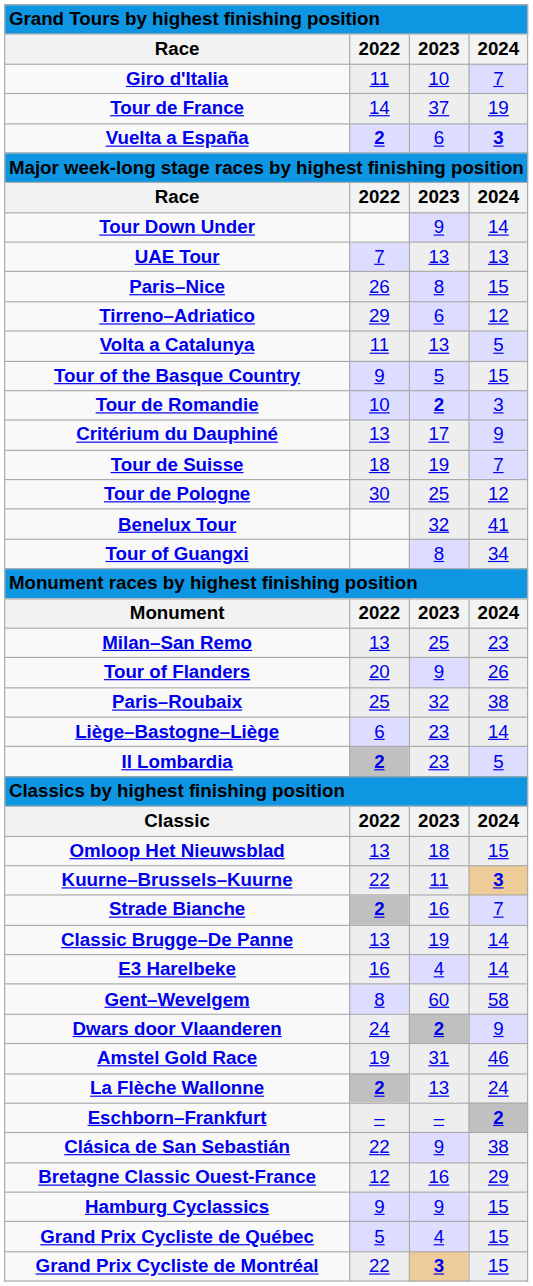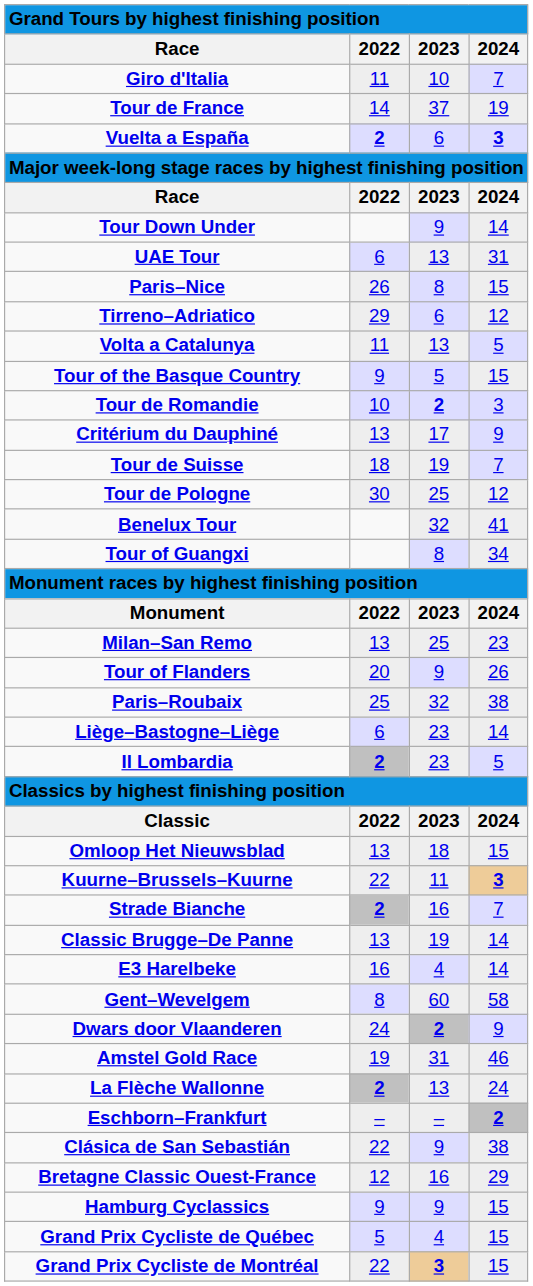 <table class="wikitable">
 <tr style="background:#eee;">
 <td style="background:#0f96e2;" colspan=25><strong>Grand Tours by highest finishing position</strong></td>
 </tr>
 <tr>
 <th>Race</th>
 <th>2022</th>
 <th>2023</th>
 <th>2024</th>
 </tr>
 <tr align="center">
 <td> <strong><a href='#'>Giro d'Italia</a></strong></td>
 <td style="background:#eee;"><a href='#'>11</a></td>
 <td style="background:#eee;"><a href='#'>10</a></td>
 <td style="background:#ddf;"><a href='#'>7</a></td>
 </tr>
 <tr align="center">
 <td> <strong><a href='#'>Tour de France</a></strong></td>
 <td style="background:#eee;"><a href='#'>14</a></td>
 <td style="background:#eee;"><a href='#'>37</a></td>
 <td style="background:#eee;"><a href='#'>19</a></td>
 </tr>
 <tr align="center">
 <td> <strong><a href='#'>Vuelta a España</a></strong></td>
 <td style="background:#ddf;"><a href='#'><strong>2</strong></a></td>
 <td style="background:#ddf;"><a href='#'>6</a></td>
 <td style="background:#ddf;"><a href='#'><strong>3</strong></a></td>
 </tr>
 <tr>
 <td style="background:#0f96e2;" colspan=25><strong>Major week-long stage races by highest finishing position</strong></td>
 </tr>
 <tr>
 <th>Race</th>
 <th>2022</th>
 <th>2023</th>
 <th>2024</th>
 </tr>
 <tr align="center">
 <td> <strong><a href='#'>Tour Down Under</a></strong></td>
 <td></td>
 <td style="background:#ddf;"><a href='#'>9</a></td>
 <td style="background:#eee;"><a href='#'>14</a></td>
 </tr>
 <tr align="center">
 <td> <strong><a href='#'>UAE Tour</a></strong></td>
-<td style="background:#ddf;"><a href='#'>7</a></td>
+<td style="background:#ddf;"><a href='#'>6</a></td>
 <td style="background:#eee;"><a href='#'>13</a></td>
-<td style="background:#eee;"><a href='#'>13</a></td>
+<td style="background:#eee;"><a href='#'>31</a></td>
 </tr>
 <tr align="center">
 <td> <strong><a href='#'>Paris–Nice</a></strong></td>
 <td style="background:#eee;"><a href='#'>26</a></td>
 <td style="background:#ddf;"><a href='#'>8</a></td>
 <td style="background:#eee;"><a href='#'>15</a></td>
 </tr>
 <tr align="center">
 <td> <strong><a href='#'>Tirreno–Adriatico</a></strong></td>
 <td style="background:#eee;"><a href='#'>29</a></td>
 <td style="background:#ddf;"><a href='#'>6</a></td>
 <td style="background:#eee;"><a href='#'>12</a></td>
 </tr>
 <tr align="center">
 <td> <strong><a href='#'>Volta a Catalunya</a></strong></td>
 <td style="background:#eee;"><a href='#'>11</a></td>
 <td style="background:#eee;"><a href='#'>13</a></td>
 <td style="background:#ddf;"><a href='#'>5</a></td>
 </tr>
 <tr align="center">
 <td> <strong><a href='#'>Tour of the Basque Country</a></strong></td>
 <td style="background:#ddf;"><a href='#'>9</a></td>
 <td style="background:#ddf;"><a href='#'>5</a></td>
 <td style="background:#eee;"><a href='#'>15</a></td>
 </tr>
 <tr align="center">
 <td> <strong><a href='#'>Tour de Romandie</a></strong></td>
 <td style="background:#ddf;"><a href='#'>10</a></td>
 <td style="background:#ddf;"><a href='#'><strong>2</strong></a></td>
 <td style="background:#ddf;"><a href='#'>3</a></td>
 </tr>
 <tr align="center">
 <td> <strong><a href='#'>Critérium du Dauphiné</a></strong></td>
 <td style="background:#eee;"><a href='#'>13</a></td>
 <td style="background:#eee;"><a href='#'>17</a></td>
 <td style="background:#ddf;"><a href='#'>9</a></td>
 </tr>
 <tr align="center">
 <td> <strong><a href='#'>Tour de Suisse</a></strong></td>
 <td style="background:#eee;"><a href='#'>18</a></td>
 <td style="background:#eee;"><a href='#'>19</a></td>
 <td style="background:#ddf;"><a href='#'>7</a></td>
 </tr>
 <tr align="center">
 <td> <strong><a href='#'>Tour de Pologne</a></strong></td>
 <td style="background:#eee;"><a href='#'>30</a></td>
 <td style="background:#eee;"><a href='#'>25</a></td>
 <td style="background:#eee;"><a href='#'>12</a></td>
 </tr>
 <tr align="center">
 <td> <strong><a href='#'>Benelux Tour</a></strong></td>
 <td></td>
 <td style="background:#eee;"><a href='#'>32</a></td>
 <td style="background:#eee;"><a href='#'>41</a></td>
 </tr>
 <tr align="center">
 <td> <strong><a href='#'>Tour of Guangxi</a></strong></td>
 <td></td>
 <td style="background:#ddf;"><a href='#'>8</a></td>
 <td style="background:#eee;"><a href='#'>34</a></td>
 </tr>
 <tr>
 <td style="background:#0f96e2;" colspan=25><strong>Monument races by highest finishing position</strong></td>
 </tr>
 <tr>
 <th>Monument</th>
 <th>2022</th>
 <th>2023</th>
 <th>2024</th>
 </tr>
 <tr align="center">
 <td><strong><a href='#'>Milan–San Remo</a></strong></td>
 <td style="background:#eee;"><a href='#'>13</a></td>
 <td style="background:#eee;"><a href='#'>25</a></td>
 <td style="background:#eee;"><a href='#'>23</a></td>
 </tr>
 <tr align="center">
 <td><strong><a href='#'>Tour of Flanders</a></strong></td>
 <td style="background:#eee;"><a href='#'>20</a></td>
 <td style="background:#ddf;"><a href='#'>9</a></td>
 <td style="background:#eee;"><a href='#'>26</a></td>
 </tr>
 <tr align="center">
 <td><strong><a href='#'>Paris–Roubaix</a></strong></td>
 <td style="background:#eee;"><a href='#'>25</a></td>
 <td style="background:#eee;"><a href='#'>32</a></td>
 <td style="background:#eee;"><a href='#'>38</a></td>
 </tr>
 <tr align="center">
 <td><strong><a href='#'>Liège–Bastogne–Liège</a></strong></td>
 <td style="background:#ddf;"><a href='#'>6</a></td>
 <td style="background:#eee;"><a href='#'>23</a></td>
 <td style="background:#eee;"><a href='#'>14</a></td>
 </tr>
 <tr align="center">
 <td><strong><a href='#'>Il Lombardia</a></strong></td>
 <td style="background:silver;"><a href='#'><strong>2</strong></a></td>
 <td style="background:#eee;"><a href='#'>23</a></td>
 <td style="background:#ddf;"><a href='#'>5</a></td>
 </tr>
 <tr>
 <td style="background:#0f96e2;" colspan=25><strong>Classics by highest finishing position</strong></td>
 </tr>
 <tr>
 <th>Classic</th>
 <th>2022</th>
 <th>2023</th>
 <th>2024</th>
 </tr>
 <tr align="center">
 <td><strong><a href='#'>Omloop Het Nieuwsblad</a></strong></td>
 <td style="background:#eee;"><a href='#'>13</a></td>
 <td style="background:#eee;"><a href='#'>18</a></td>
 <td style="background:#eee;"><a href='#'>15</a></td>
 </tr>
 <tr align="center">
 <td><strong><a href='#'>Kuurne–Brussels–Kuurne</a></strong></td>
 <td style="background:#eee;"><a href='#'>22</a></td>
 <td style="background:#eee;"><a href='#'>11</a></td>
 <td style="background:#ec9;"><a href='#'><strong>3</strong></a></td>
 </tr>
 <tr align="center">
 <td><strong><a href='#'>Strade Bianche</a></strong></td>
 <td style="background:silver;"><a href='#'><strong>2</strong></a></td>
 <td style="background:#eee;"><a href='#'>16</a></td>
 <td style="background:#ddf;"><a href='#'>7</a></td>
 </tr>
 <tr align="center">
 <td><strong><a href='#'>Classic Brugge–De Panne</a></strong></td>
 <td style="background:#eee;"><a href='#'>13</a></td>
 <td style="background:#eee;"><a href='#'>19</a></td>
 <td style="background:#eee;"><a href='#'>14</a></td>
 </tr>
 <tr align="center">
 <td><strong><a href='#'>E3 Harelbeke</a></strong></td>
 <td style="background:#eee;"><a href='#'>16</a></td>
 <td style="background:#ddf;"><a href='#'>4</a></td>
 <td style="background:#eee;"><a href='#'>14</a></td>
 </tr>
 <tr align="center">
 <td><strong><a href='#'>Gent–Wevelgem</a></strong></td>
 <td style="background:#ddf;"><a href='#'>8</a></td>
 <td style="background:#eee;"><a href='#'>60</a></td>
 <td style="background:#eee;"><a href='#'>58</a></td>
 </tr>
 <tr align="center">
 <td><strong><a href='#'>Dwars door Vlaanderen</a></strong></td>
 <td style="background:#eee;"><a href='#'>24</a></td>
 <td style="background:silver;"><a href='#'><strong>2</strong></a></td>
 <td style="background:#ddf;"><a href='#'>9</a></td>
 </tr>
 <tr align="center">
 <td><strong><a href='#'>Amstel Gold Race</a></strong></td>
 <td style="background:#eee;"><a href='#'>19</a></td>
 <td style="background:#eee;"><a href='#'>31</a></td>
 <td style="background:#eee;"><a href='#'>46</a></td>
 </tr>
 <tr align="center">
 <td><strong><a href='#'>La Flèche Wallonne</a></strong></td>
 <td style="background:silver;"><a href='#'><strong>2</strong></a></td>
 <td style="background:#eee;"><a href='#'>13</a></td>
 <td style="background:#eee;"><a href='#'>24</a></td>
 </tr>
 <tr align="center">
 <td><strong><a href='#'>Eschborn–Frankfurt</a></strong></td>
 <td style="background:#eee;"><a href='#'>–</a></td>
 <td style="background:#eee;"><a href='#'>–</a></td>
 <td style="background:silver;"><a href='#'><strong>2</strong></a></td>
 </tr>
 <tr align="center">
 <td><strong><a href='#'>Clásica de San Sebastián</a></strong></td>
 <td style="background:#eee;"><a href='#'>22</a></td>
 <td style="background:#ddf;"><a href='#'>9</a></td>
 <td style="background:#eee;"><a href='#'>38</a></td>
 </tr>
 <tr align="center">
 <td><strong><a href='#'>Bretagne Classic Ouest-France</a></strong></td>
 <td style="background:#eee;"><a href='#'>12</a></td>
 <td style="background:#eee;"><a href='#'>16</a></td>
 <td style="background:#eee;"><a href='#'>29</a></td>
 </tr>
 <tr align="center">
 <td><strong><a href='#'>Hamburg Cyclassics</a></strong></td>
 <td style="background:#ddf;"><a href='#'>9</a></td>
 <td style="background:#ddf;"><a href='#'>9</a></td>
 <td style="background:#eee;"><a href='#'>15</a></td>
 </tr>
 <tr align="center">
 <td><strong><a href='#'>Grand Prix Cycliste de Québec</a></strong></td>
 <td style="background:#ddf;"><a href='#'>5</a></td>
 <td style="background:#ddf;"><a href='#'>4</a></td>
 <td style="background:#eee;"><a href='#'>15</a></td>
 </tr>
 <tr align="center">
 <td><strong><a href='#'>Grand Prix Cycliste de Montréal</a></strong></td>
 <td style="background:#eee;"><a href='#'>22</a></td>
 <td style="background:#ec9;"><a href='#'><strong>3</strong></a></td>
 <td style="background:#eee;"><a href='#'>15</a></td>
 </tr>
 </table>
